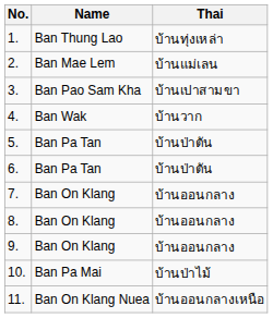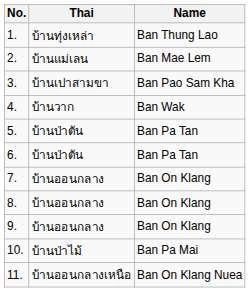 <table class="wikitable sortable">
 <tr>
 <th>No.</th>
+<th>Thai</th>
 <th>Name</th>
-<th>Thai</th>
 </tr>
 <tr>
 <td>1.</td>
+<td>บ้านทุ่งเหล่า</td>
 <td>Ban Thung Lao</td>
-<td>บ้านทุ่งเหล่า</td>
 </tr>
 <tr>
 <td>2.</td>
+<td>บ้านแม่เลน</td>
 <td>Ban Mae Lem</td>
-<td>บ้านแม่เลน</td>
 </tr>
 <tr>
 <td>3.</td>
+<td>บ้านเปาสามขา</td>
 <td>Ban Pao Sam Kha</td>
-<td>บ้านเปาสามขา</td>
 </tr>
 <tr>
 <td>4.</td>
+<td>บ้านวาก</td>
 <td>Ban Wak</td>
-<td>บ้านวาก</td>
 </tr>
 <tr>
 <td>5.</td>
+<td>บ้านป่าตัน</td>
 <td>Ban Pa Tan</td>
-<td>บ้านป่าตัน</td>
 </tr>
 <tr>
 <td>6.</td>
+<td>บ้านป่าตัน</td>
 <td>Ban Pa Tan</td>
-<td>บ้านป่าตัน</td>
 </tr>
 <tr>
 <td>7.</td>
+<td>บ้านออนกลาง</td>
 <td>Ban On Klang</td>
-<td>บ้านออนกลาง</td>
 </tr>
 <tr>
 <td>8.</td>
+<td>บ้านออนกลาง</td>
 <td>Ban On Klang</td>
-<td>บ้านออนกลาง</td>
 </tr>
 <tr>
 <td>9.</td>
+<td>บ้านออนกลาง</td>
 <td>Ban On Klang</td>
-<td>บ้านออนกลาง</td>
 </tr>
 <tr>
 <td>10.</td>
+<td>บ้านป่าไม้</td>
 <td>Ban Pa Mai</td>
-<td>บ้านป่าไม้</td>
 </tr>
 <tr>
 <td>11.</td>
+<td>บ้านออนกลางเหนือ</td>
 <td>Ban On Klang Nuea</td>
-<td>บ้านออนกลางเหนือ</td>
 </tr>
 </table>
